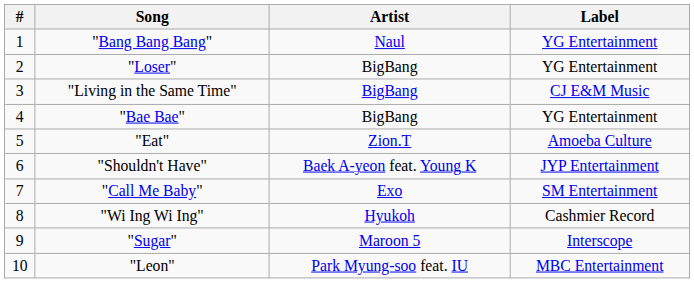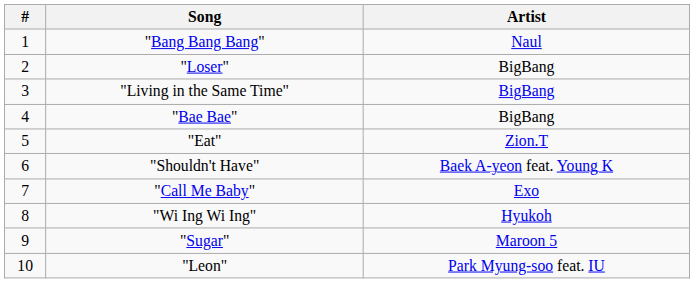 <table class="wikitable" style="text-align: center; width: 700px;">
 <tr>
 <th>#</th>
 <th>Song</th>
 <th>Artist</th>
-<th>Label</th>
 </tr>
 <tr>
 <td>1</td>
 <td>"<a href='#'>Bang Bang Bang</a>"</td>
 <td><a href='#'>Naul</a></td>
-<td><a href='#'>YG Entertainment</a></td>
 </tr>
 <tr>
 <td>2</td>
 <td>"<a href='#'>Loser</a>"</td>
 <td>BigBang</td>
-<td>YG Entertainment</td>
 </tr>
 <tr>
 <td>3</td>
 <td>"Living in the Same Time"</td>
 <td><a href='#'>BigBang</a></td>
-<td><a href='#'>CJ E&M Music</a></td>
 </tr>
 <tr>
 <td>4</td>
 <td>"<a href='#'>Bae Bae</a>"</td>
 <td>BigBang</td>
-<td>YG Entertainment</td>
 </tr>
 <tr>
 <td>5</td>
 <td>"Eat"</td>
 <td><a href='#'>Zion.T</a></td>
-<td><a href='#'>Amoeba Culture</a></td>
 </tr>
 <tr>
 <td>6</td>
 <td>"Shouldn't Have"</td>
 <td><a href='#'>Baek A-yeon</a> feat. <a href='#'>Young K</a></td>
-<td><a href='#'>JYP Entertainment</a></td>
 </tr>
 <tr>
 <td>7</td>
 <td>"<a href='#'>Call Me Baby</a>"</td>
 <td><a href='#'>Exo</a></td>
-<td><a href='#'>SM Entertainment</a></td>
 </tr>
 <tr>
 <td>8</td>
 <td>"Wi Ing Wi Ing"</td>
 <td><a href='#'>Hyukoh</a></td>
-<td>Cashmier Record</td>
 </tr>
 <tr>
 <td>9</td>
 <td>"<a href='#'>Sugar</a>"</td>
 <td><a href='#'>Maroon 5</a></td>
-<td><a href='#'>Interscope</a></td>
 </tr>
 <tr>
 <td>10</td>
 <td>"Leon"</td>
 <td><a href='#'>Park Myung-soo</a> feat. <a href='#'>IU</a></td>
-<td><a href='#'>MBC Entertainment</a></td>
 </tr>
 </table>
